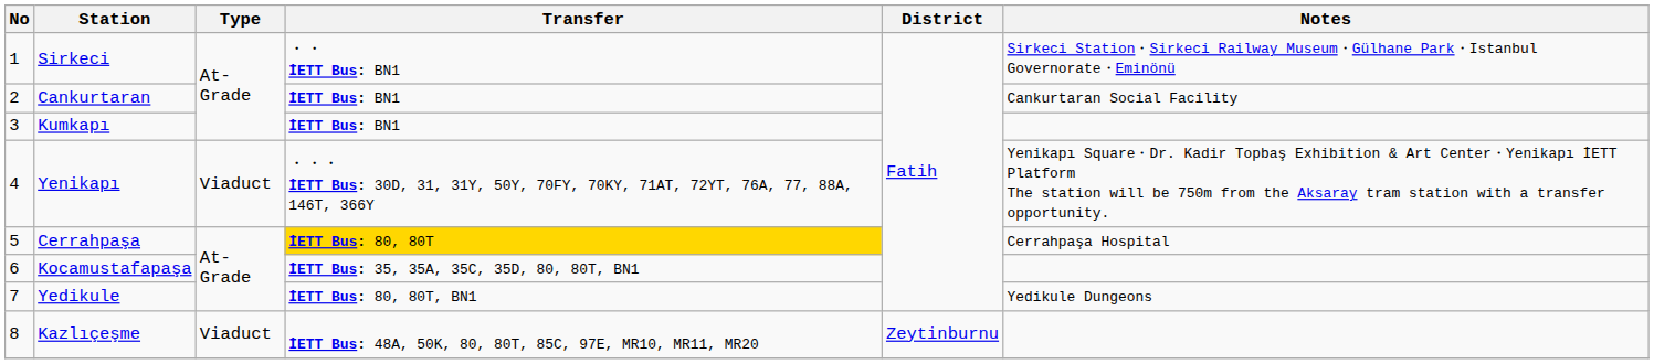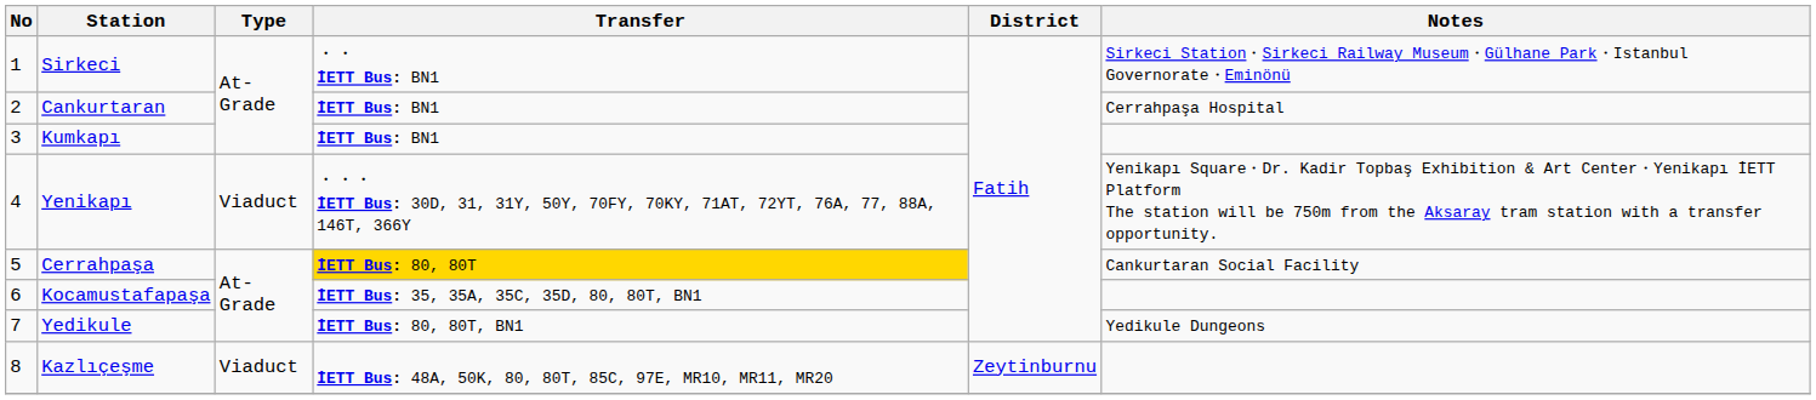 <table class="wikitable">
 <tr>
 <th>No</th>
 <th>Station</th>
 <th>Type</th>
 <th>Transfer</th>
 <th>District</th>
 <th>Notes</th>
 </tr>
 <tr>
 <td>1</td>
 <td><a href='#'>Sirkeci</a></td>
 <td rowspan="3">At-Grade</td>
 <td>・・<br><small><strong><a href='#'>İETT Bus</a>:</strong> BN1</small></td>
 <td rowspan="7"><a href='#'>Fatih</a></td>
 <td><small><a href='#'>Sirkeci Station</a>・<a href='#'>Sirkeci Railway Museum</a>・<a href='#'>Gülhane Park</a>・Istanbul Governorate・<a href='#'>Eminönü</a></small></td>
 </tr>
 <tr>
 <td>2</td>
 <td><a href='#'>Cankurtaran</a></td>
 <td><small><strong><a href='#'>İETT Bus</a>:</strong> BN1</small></td>
-<td><small>Cankurtaran Social Facility</small></td>
+<td><small>Cerrahpaşa Hospital</small></td>
 </tr>
 <tr>
 <td>3</td>
 <td><a href='#'>Kumkapı</a></td>
 <td><small><strong><a href='#'>İETT Bus</a>:</strong> BN1</small></td>
 <td></td>
 </tr>
 <tr>
 <td>4</td>
 <td><a href='#'>Yenikapı</a></td>
 <td>Viaduct</td>
 <td>・・・<br><small><strong><a href='#'>İETT Bus</a>:</strong> 30D, 31, 31Y, 50Y, 70FY, 70KY, 71AT, 72YT, 76A, 77, 88A, 146T, 366Y</small></td>
 <td><small>Yenikapı Square・Dr. Kadir Topbaş Exhibition & Art Center・Yenikapı İETT Platform<br>The station will be 750m from the <a href='#'>Aksaray</a> tram station with a transfer opportunity.</small></td>
 </tr>
 <tr>
 <td>5</td>
 <td><a href='#'>Cerrahpaşa</a></td>
 <td rowspan="3">At-Grade</td>
 <td style="background: gold;"><small><strong><a href='#'>İETT Bus</a>:</strong> 80, 80T</small></td>
-<td><small>Cerrahpaşa Hospital</small></td>
+<td><small>Cankurtaran Social Facility</small></td>
 </tr>
 <tr>
 <td>6</td>
 <td><a href='#'>Kocamustafapaşa</a></td>
 <td><small><strong><a href='#'>İETT Bus</a>:</strong> 35, 35A, 35C, 35D, 80, 80T, BN1</small></td>
 <td></td>
 </tr>
 <tr>
 <td>7</td>
 <td><a href='#'>Yedikule</a></td>
 <td><small><strong><a href='#'>İETT Bus</a>:</strong> 80, 80T, BN1</small></td>
 <td><small>Yedikule Dungeons</small></td>
 </tr>
 <tr>
 <td>8</td>
 <td><a href='#'>Kazlıçeşme</a></td>
 <td>Viaduct</td>
 <td><br><small><strong><a href='#'>İETT Bus</a>:</strong> 48A, 50K, 80, 80T, 85C, 97E, MR10, MR11, MR20</small></td>
 <td><a href='#'>Zeytinburnu</a></td>
 <td></td>
 </tr>
 <tr>
 </tr>
 </table>
